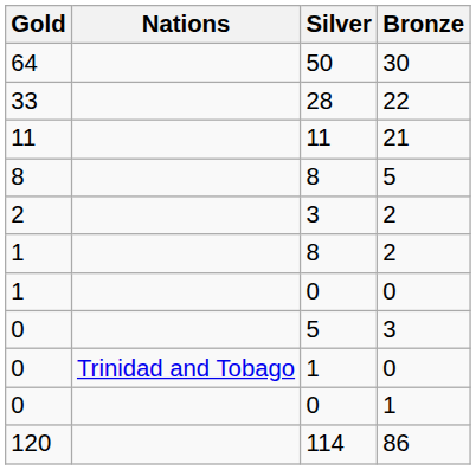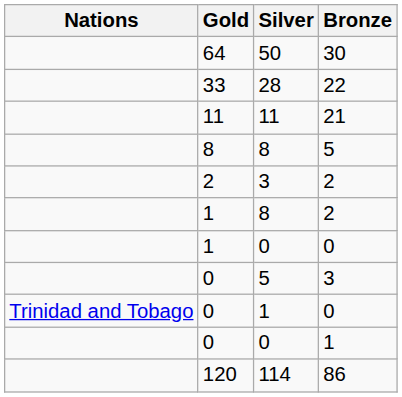 <table class="wikitable">
 <tr>
+<th>Nations</th>
 <th>Gold</th>
-<th>Nations</th>
 <th>Silver</th>
 <th>Bronze</th>
 </tr>
 <tr>
+<td></td>
 <td>64</td>
-<td></td>
 <td>50</td>
 <td>30</td>
 </tr>
 <tr>
+<td></td>
 <td>33</td>
-<td></td>
 <td>28</td>
 <td>22</td>
 </tr>
 <tr>
+<td></td>
 <td>11</td>
-<td></td>
 <td>11</td>
 <td>21</td>
 </tr>
 <tr>
+<td></td>
 <td>8</td>
-<td></td>
 <td>8</td>
 <td>5</td>
 </tr>
 <tr>
+<td></td>
 <td>2</td>
-<td></td>
 <td>3</td>
 <td>2</td>
 </tr>
 <tr>
+<td></td>
 <td>1</td>
-<td></td>
 <td>8</td>
 <td>2</td>
 </tr>
 <tr>
+<td></td>
 <td>1</td>
-<td></td>
 <td>0</td>
 <td>0</td>
 </tr>
 <tr>
+<td></td>
 <td>0</td>
-<td></td>
 <td>5</td>
 <td>3</td>
 </tr>
 <tr>
+<td> <a href='#'>Trinidad and Tobago</a></td>
 <td>0</td>
-<td> <a href='#'>Trinidad and Tobago</a></td>
 <td>1</td>
 <td>0</td>
 </tr>
 <tr>
+<td></td>
 <td>0</td>
-<td></td>
 <td>0</td>
 <td>1</td>
 </tr>
 <tr>
+<td></td>
 <td>120</td>
-<td></td>
 <td>114</td>
 <td>86</td>
 </tr>
 </table>
